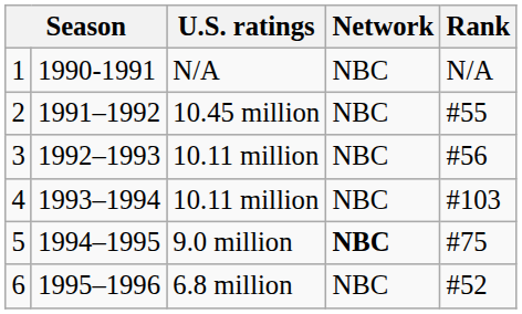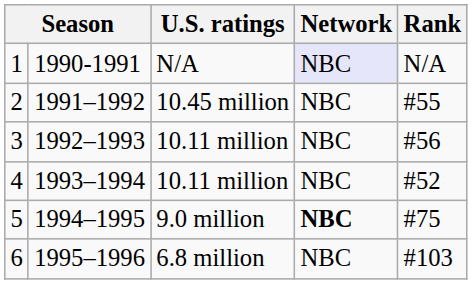 <table class="wikitable">
 <tr>
 <th colspan="2">Season</th>
 <th>U.S. ratings</th>
 <th>Network</th>
 <th>Rank</th>
 </tr>
 <tr>
 <td>1</td>
 <td>1990-1991</td>
 <td>N/A</td>
-<td>NBC</td>
+<td style="background: lavender;">NBC</td>
 <td>N/A</td>
 </tr>
 <tr>
 <td>2</td>
 <td>1991–1992</td>
 <td>10.45 million</td>
 <td>NBC</td>
 <td>#55</td>
 </tr>
 <tr>
 <td>3</td>
 <td>1992–1993</td>
 <td>10.11 million</td>
 <td>NBC</td>
 <td>#56</td>
 </tr>
 <tr>
 <td>4</td>
 <td>1993–1994</td>
 <td>10.11 million</td>
 <td>NBC</td>
-<td>#103</td>
+<td>#52</td>
 </tr>
 <tr>
 <td>5</td>
 <td>1994–1995</td>
 <td>9.0 million</td>
 <td><strong>NBC</strong></td>
 <td>#75</td>
 </tr>
 <tr>
 <td>6</td>
 <td>1995–1996</td>
 <td>6.8 million</td>
 <td>NBC</td>
-<td>#52</td>
+<td>#103</td>
 </tr>
 </table>
